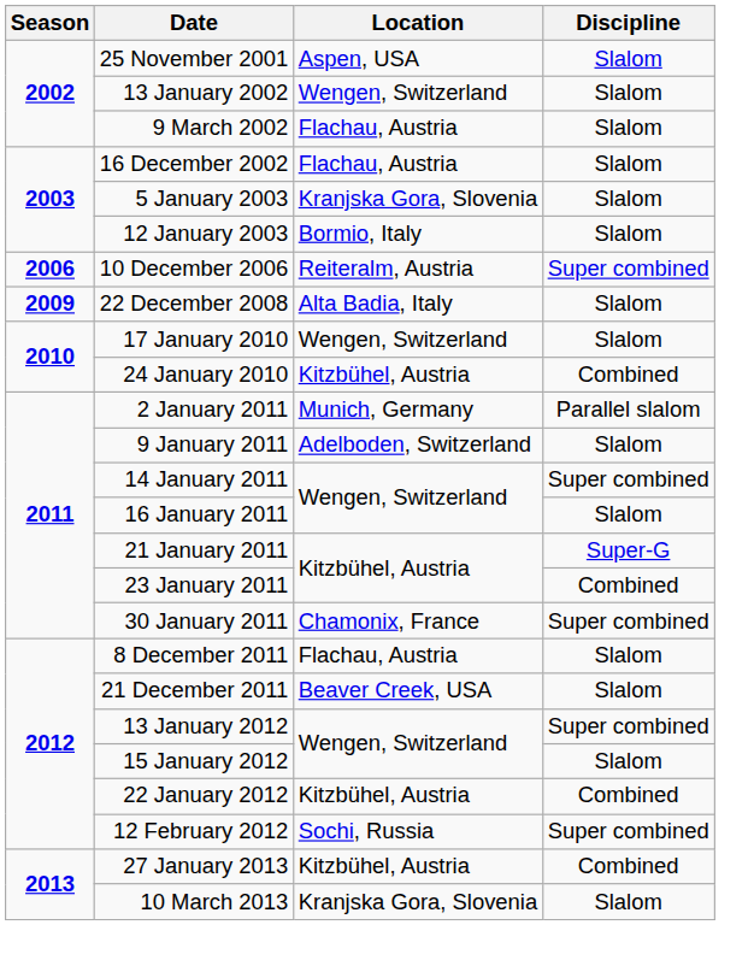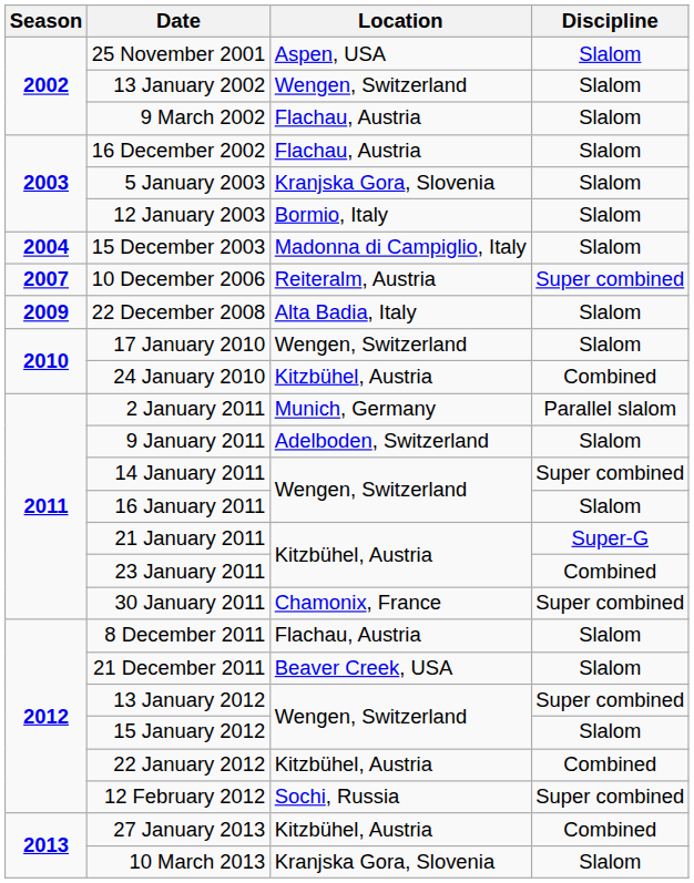 <table class="wikitable">
 <tr>
 <th>Season</th>
 <th>Date</th>
 <th>Location</th>
 <th>Discipline</th>
 </tr>
 <tr>
 <td rowspan=3 align=center><strong><a href='#'>2002</a></strong></td>
 <td align=right>25 November 2001</td>
 <td><a href='#'>Aspen</a>, USA</td>
 <td align=center><a href='#'>Slalom</a></td>
 </tr>
 <tr>
 <td align=right>13 January 2002</td>
 <td><a href='#'>Wengen</a>, Switzerland</td>
 <td align=center>Slalom</td>
 </tr>
 <tr>
 <td align=right>9 March 2002</td>
 <td><a href='#'>Flachau</a>, Austria</td>
 <td align=center>Slalom</td>
 </tr>
 <tr>
 <td rowspan=3 align=center><strong><a href='#'>2003</a></strong></td>
 <td align=right>16 December 2002</td>
 <td><a href='#'>Flachau</a>, Austria</td>
 <td align=center>Slalom</td>
 </tr>
 <tr>
 <td align=right>5 January 2003</td>
 <td><a href='#'>Kranjska Gora</a>, Slovenia</td>
 <td align=center>Slalom</td>
 </tr>
 <tr>
 <td align=right>12 January 2003</td>
 <td><a href='#'>Bormio</a>, Italy</td>
 <td align=center>Slalom</td>
 </tr>
 <tr>
-<td rowspan=1 align=center><strong><a href='#'>2006</a></strong></td>
+<td rowspan=1 align=center><strong><a href='#'>2004</a></strong></td>
+<td align=right>15 December 2003</td>
+<td><a href='#'>Madonna di Campiglio</a>, Italy</td>
+<td align=center>Slalom</td>
+</tr>
+<tr>
+<td rowspan=1 align=center><strong><a href='#'>2007</a></strong></td>
 <td align=right>10 December 2006</td>
 <td><a href='#'>Reiteralm</a>, Austria</td>
 <td align=center><a href='#'>Super combined</a></td>
 </tr>
 <tr>
 <td rowspan=1 align=center><strong><a href='#'>2009</a></strong></td>
 <td align=right>22 December 2008</td>
 <td><a href='#'>Alta Badia</a>, Italy</td>
 <td align=center>Slalom</td>
 </tr>
 <tr>
 <td rowspan=2 align=center><strong><a href='#'>2010</a></strong></td>
 <td align=right>17 January 2010</td>
 <td>Wengen, Switzerland</td>
 <td align=center>Slalom</td>
 </tr>
 <tr>
 <td align=right>24 January 2010</td>
 <td><a href='#'>Kitzbühel</a>, Austria</td>
 <td align=center>Combined</td>
 </tr>
 <tr>
 <td rowspan=7 align=center><strong><a href='#'>2011</a></strong></td>
 <td align=right>2 January 2011</td>
 <td><a href='#'>Munich</a>, Germany</td>
 <td align=center>Parallel slalom</td>
 </tr>
 <tr>
 <td align=right>9 January 2011</td>
 <td><a href='#'>Adelboden</a>, Switzerland</td>
 <td align=center>Slalom</td>
 </tr>
 <tr>
 <td align=right>14 January 2011</td>
 <td rowspan=2>Wengen, Switzerland</td>
 <td align=center>Super combined</td>
 </tr>
 <tr>
 <td align=right>16 January 2011</td>
 <td align=center>Slalom</td>
 </tr>
 <tr>
 <td align=right>21 January 2011</td>
 <td rowspan=2>Kitzbühel, Austria</td>
 <td align=center><a href='#'>Super-G</a></td>
 </tr>
 <tr>
 <td align=right>23 January 2011</td>
 <td align=center>Combined</td>
 </tr>
 <tr>
 <td align=right>30 January 2011</td>
 <td><a href='#'>Chamonix</a>, France</td>
 <td align=center>Super combined</td>
 </tr>
 <tr>
 <td rowspan=6 align=center><strong><a href='#'>2012</a></strong></td>
 <td align=right>8 December 2011</td>
 <td>Flachau, Austria</td>
 <td align=center>Slalom</td>
 </tr>
 <tr>
 <td align=right>21 December 2011</td>
 <td><a href='#'>Beaver Creek</a>, USA</td>
 <td align=center>Slalom</td>
 </tr>
 <tr>
 <td align=right>13 January 2012</td>
 <td rowspan=2>Wengen, Switzerland</td>
 <td align=center>Super combined</td>
 </tr>
 <tr>
 <td align=right>15 January 2012</td>
 <td align=center>Slalom</td>
 </tr>
 <tr>
 <td align=right>22 January 2012</td>
 <td>Kitzbühel, Austria</td>
 <td align=center>Combined</td>
 </tr>
 <tr>
 <td align=right>12 February 2012</td>
 <td><a href='#'>Sochi</a>, Russia</td>
 <td align=center>Super combined</td>
 </tr>
 <tr>
 <td rowspan=2 align=center><strong><a href='#'>2013</a></strong></td>
 <td align=right>27 January 2013</td>
 <td>Kitzbühel, Austria</td>
 <td align=center>Combined</td>
 </tr>
 <tr>
 <td align=right>10 March 2013</td>
 <td>Kranjska Gora, Slovenia</td>
 <td align=center>Slalom</td>
 </tr>
 </table>
